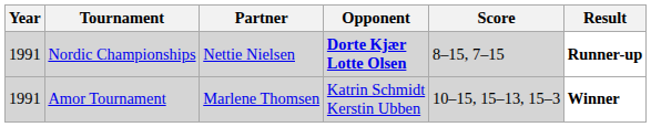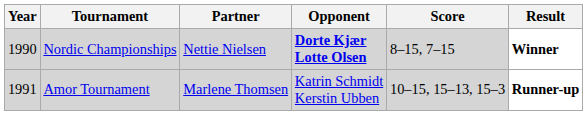 <table class="sortable wikitable" style="font-size: 90%;">
 <tr>
 <th>Year</th>
 <th>Tournament</th>
 <th>Partner</th>
 <th>Opponent</th>
 <th>Score</th>
 <th>Result</th>
 </tr>
 <tr style="background:#D5D5D5">
-<td align="center">1991</td>
+<td align="center">1990</td>
 <td align="left"><a href='#'>Nordic Championships</a></td>
 <td align="left"> <a href='#'>Nettie Nielsen</a></td>
 <td align="left"><strong> <a href='#'>Dorte Kjær</a> <br>  <a href='#'>Lotte Olsen</a></strong></td>
 <td align="left">8–15, 7–15</td>
-<td style="text-align:left; background:white"> <strong>Runner-up</strong></td>
+<td style="text-align:left; background:white"> <strong>Winner</strong></td>
 </tr>
 <tr>
 </tr>
 <tr style="background:#D5D5D5">
 <td align="center">1991</td>
 <td align="left"><a href='#'>Amor Tournament</a></td>
 <td align="left"> <a href='#'>Marlene Thomsen</a></td>
 <td align="left"> <a href='#'>Katrin Schmidt</a><br> <a href='#'>Kerstin Ubben</a></td>
 <td align="left">10–15, 15–13, 15–3</td>
-<td style="text-align:left; background:white"> <strong>Winner</strong></td>
+<td style="text-align:left; background:white"> <strong>Runner-up</strong></td>
 </tr>
 </table>
